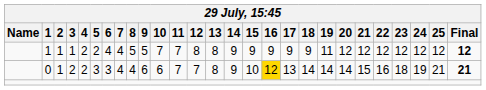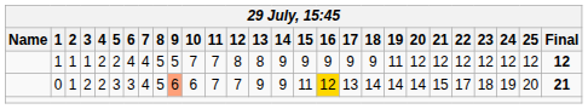 <table class=wikitable style="text-align:center; width: 55%">
 <tr>
 <th colspan=27><em>29 July, 15:45</em></th>
 </tr>
 <tr>
 <th>Name</th>
 <th>1</th>
 <th>2</th>
 <th>3</th>
 <th>4</th>
 <th>5</th>
 <th>6</th>
 <th>7</th>
 <th>8</th>
 <th>9</th>
 <th>10</th>
 <th>11</th>
 <th>12</th>
 <th>13</th>
 <th>14</th>
 <th>15</th>
 <th>16</th>
 <th>17</th>
 <th>18</th>
 <th>19</th>
 <th>20</th>
 <th>21</th>
 <th>22</th>
 <th>23</th>
 <th>24</th>
 <th>25</th>
 <th>Final</th>
 </tr>
 <tr>
 <td align=left></td>
 <td>1</td>
 <td>1</td>
 <td>1</td>
 <td>2</td>
 <td>2</td>
 <td>4</td>
 <td>4</td>
 <td>5</td>
 <td>5</td>
 <td>7</td>
 <td>7</td>
 <td>8</td>
 <td>8</td>
 <td>9</td>
 <td>9</td>
 <td>9</td>
 <td>9</td>
 <td>9</td>
 <td>11</td>
 <td>12</td>
 <td>12</td>
 <td>12</td>
 <td>12</td>
 <td>12</td>
 <td>12</td>
 <td><strong>12</strong></td>
 </tr>
 <tr>
 <td align=left><strong></strong></td>
 <td>0</td>
 <td>1</td>
 <td>2</td>
 <td>2</td>
 <td>3</td>
 <td>3</td>
 <td>4</td>
-<td>4</td>
-<td>6</td>
+<td>5</td>
+<td style="background: lightsalmon;">6</td>
 <td>6</td>
 <td>7</td>
 <td>7</td>
-<td>8</td>
 <td>9</td>
-<td>10</td>
+<td>9</td>
+<td>11</td>
 <td style="background: gold;">12</td>
 <td>13</td>
 <td>14</td>
 <td>14</td>
 <td>14</td>
 <td>15</td>
-<td>16</td>
+<td>17</td>
 <td>18</td>
 <td>19</td>
-<td>21</td>
+<td>20</td>
 <td><strong>21</strong></td>
 </tr>
 <tr>
 <td colspan=27></td>
 </tr>
 </table>
